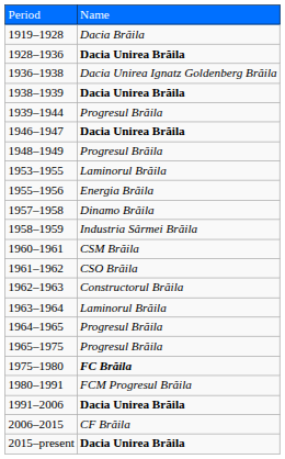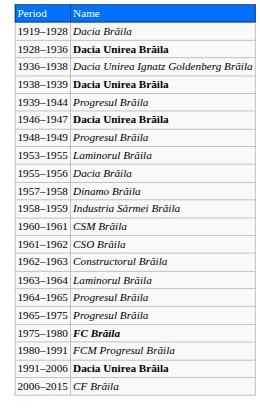 <table class="wikitable" style="text-align: left" align="right">
 <tr>
 <td style="background:#0070FF;color:#FFFFFF;border:1px solid #002147">Period</td>
 <td style="background:#0070FF;color:#FFFFFF;border:1px solid #002147">Name</td>
 </tr>
 <tr>
 <td>1919–1928</td>
 <td align=left><em>Dacia Brăila</em></td>
 </tr>
 <tr>
 <td>1928–1936</td>
 <td align=left><strong>Dacia Unirea Brăila</strong></td>
 </tr>
 <tr>
 <td>1936–1938</td>
 <td align=left><em>Dacia Unirea Ignatz Goldenberg Brăila</em></td>
 </tr>
 <tr>
 <td>1938–1939</td>
 <td align=left><strong>Dacia Unirea Brăila</strong></td>
 </tr>
 <tr>
 <td>1939–1944</td>
 <td align=left><em>Progresul Brăila</em></td>
 </tr>
 <tr>
 <td>1946–1947</td>
 <td align=left><strong>Dacia Unirea Brăila</strong></td>
 </tr>
 <tr>
 <td>1948–1949</td>
 <td align=left><em>Progresul Brăila</em></td>
 </tr>
 <tr>
 <td>1953–1955</td>
 <td align=left><em>Laminorul Brăila</em></td>
 </tr>
 <tr>
 <td>1955–1956</td>
-<td align=left><em>Energia Brăila</em></td>
+<td align=left><em>Dacia Brăila</em></td>
 </tr>
 <tr>
 <td>1957–1958</td>
 <td align=left><em>Dinamo Brăila</em></td>
 </tr>
 <tr>
 <td>1958–1959</td>
 <td align=left><em>Industria Sârmei Brăila</em></td>
 </tr>
 <tr>
 <td>1960–1961</td>
 <td align=left><em>CSM Brăila</em></td>
 </tr>
 <tr>
 <td>1961–1962</td>
 <td align=left><em>CSO Brăila</em></td>
 </tr>
 <tr>
 <td>1962–1963</td>
 <td align=left><em>Constructorul Brăila</em></td>
 </tr>
 <tr>
 <td>1963–1964</td>
 <td align=left><em>Laminorul Brăila</em></td>
 </tr>
 <tr>
 <td>1964–1965</td>
 <td align=left><em>Progresul Brăila</em></td>
 </tr>
 <tr>
 <td>1965–1975</td>
 <td align=left><em>Progresul Brăila</em></td>
 </tr>
 <tr>
 <td>1975–1980</td>
 <td align=left><strong><em>FC Brăila</em></strong></td>
 </tr>
 <tr>
 <td>1980–1991</td>
 <td align=left><em>FCM Progresul Brăila</em></td>
 </tr>
 <tr>
 <td>1991–2006</td>
 <td align=left><strong>Dacia Unirea Brăila</strong></td>
 </tr>
 <tr>
 <td>2006–2015</td>
 <td align=left><em>CF Brăila</em></td>
 </tr>
-<tr>
-<td>2015–present</td>
-<td align=left><strong>Dacia Unirea Brăila</strong></td>
-</tr>
 </table>
